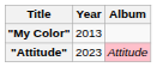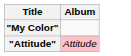 <table class="wikitable plainrowheaders" style="text-align:center;">
 <tr>
 <th scope="col">Title</th>
-<th scope="col">Year</th>
 <th scope="col">Album</th>
 </tr>
 <tr>
 <th scope="row">"My Color"</th>
-<td>2013</td>
 <td></td>
 </tr>
 <tr>
 <th scope="row">"Attitude"</th>
-<td>2023</td>
 <td style="background: pink;"><em>Attitude</em></td>
 </tr>
 </table>
